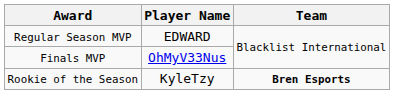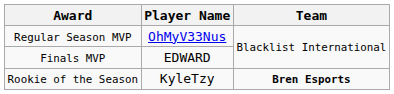 <table class="wikitable" style="text-align: center;">
 <tr>
 <th>Award</th>
 <th>Player Name</th>
 <th>Team</th>
 </tr>
 <tr>
 <td><small>Regular Season MVP</small></td>
-<td>EDWARD</td>
+<td><a href='#'>OhMyV33Nus</a></td>
 <td rowspan="2"><small>Blacklist International</small></td>
 </tr>
 <tr>
 <td><small>Finals MVP</small></td>
-<td><a href='#'>OhMyV33Nus</a></td>
+<td>EDWARD</td>
 </tr>
 <tr>
 <td><small>Rookie of the Season</small></td>
 <td>KyleTzy</td>
 <td><strong><small>Bren Esports</small></strong></td>
 </tr>
 </table>
